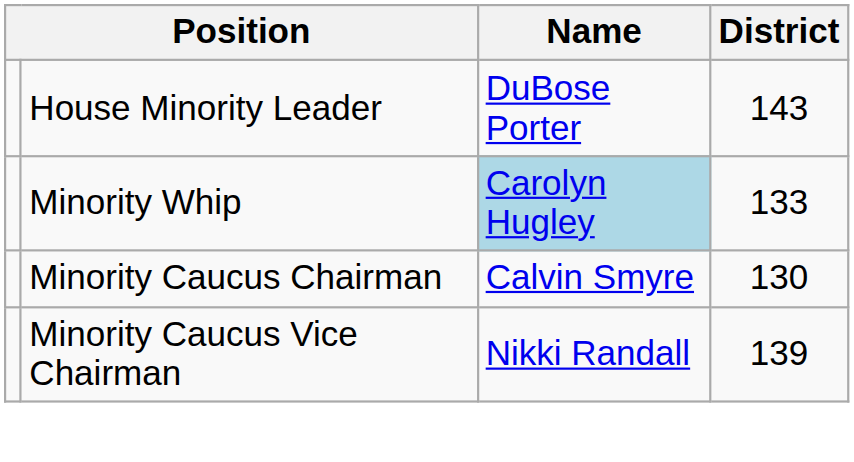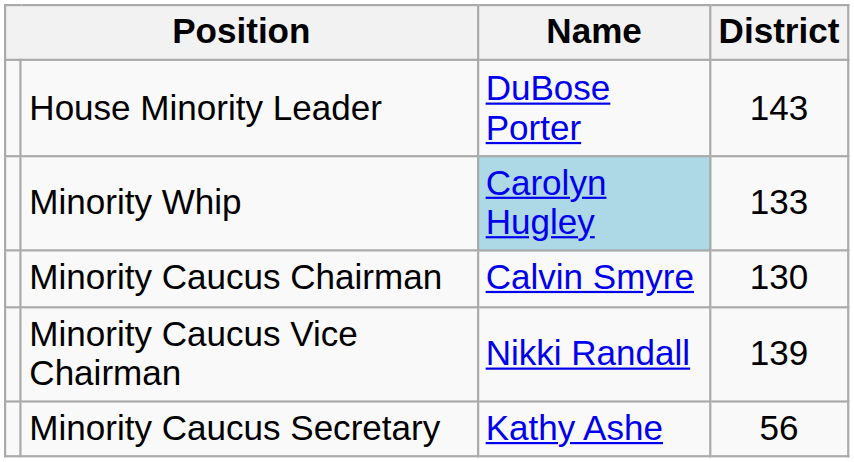 <table class="wikitable">
 <tr>
 <th colspan=2 align=center>Position</th>
 <th width="099" align=center>Name</th>
 <th align=center>District</th>
 </tr>
 <tr>
 <td></td>
 <td width="201">House Minority Leader</td>
 <td><a href='#'>DuBose Porter</a></td>
 <td align=center>143</td>
 </tr>
 <tr>
 <td></td>
 <td>Minority Whip</td>
 <td style="background: lightblue;"><a href='#'>Carolyn Hugley</a></td>
 <td align=center>133</td>
 </tr>
 <tr>
 <td></td>
 <td>Minority Caucus Chairman</td>
 <td><a href='#'>Calvin Smyre</a></td>
 <td align=center>130</td>
 </tr>
 <tr>
 <td></td>
 <td>Minority Caucus Vice Chairman</td>
 <td><a href='#'>Nikki Randall</a></td>
 <td align=center>139</td>
 </tr>
+<tr>
+<td></td>
+<td>Minority Caucus Secretary</td>
+<td><a href='#'>Kathy Ashe</a></td>
+<td align=center>56</td>
+</tr>
 </table>
